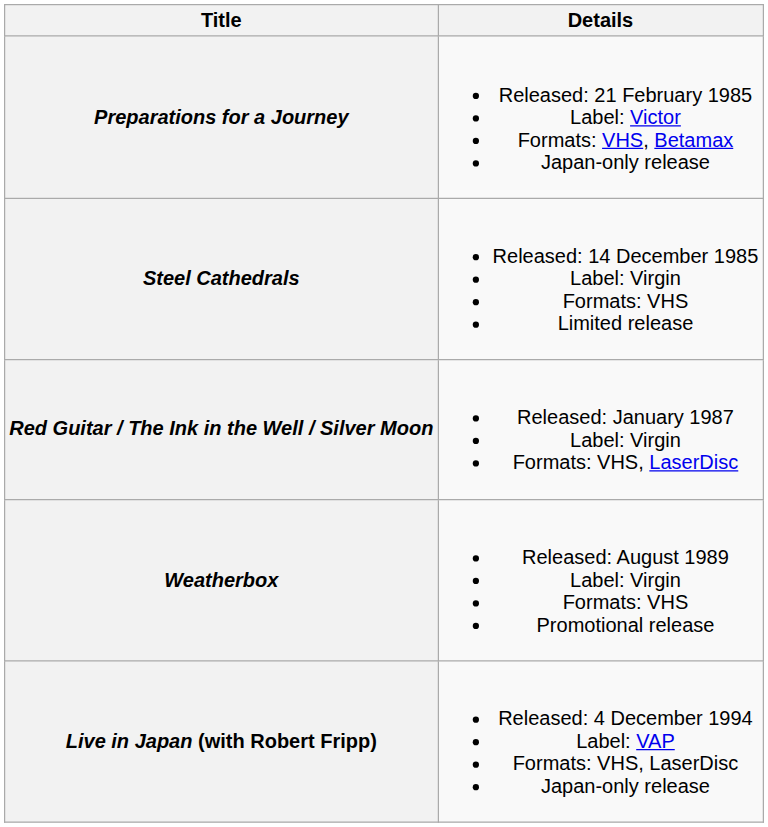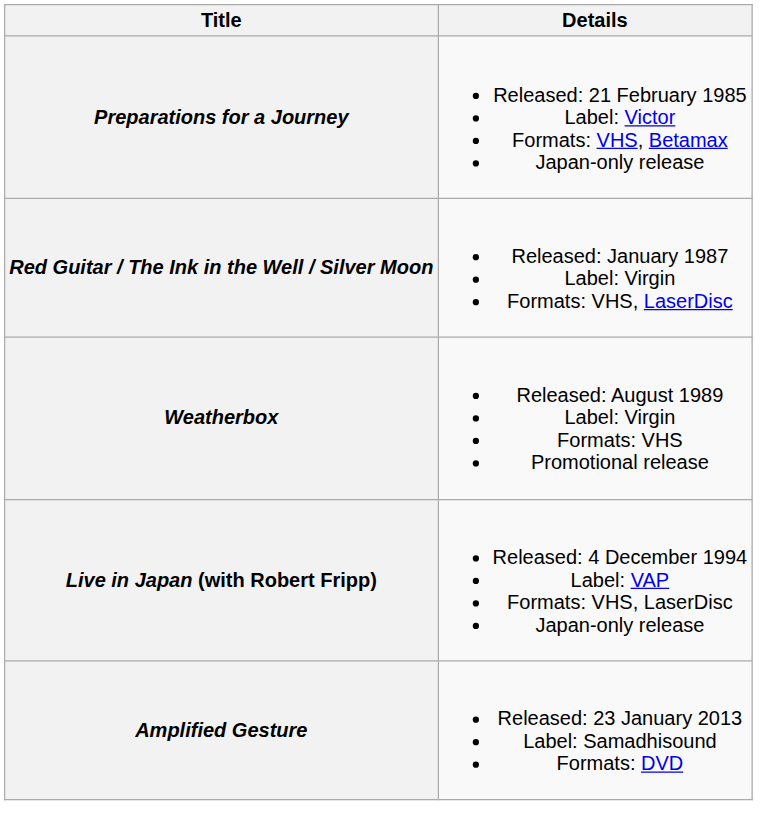 <table class="wikitable plainrowheaders" style="text-align:center;">
 <tr>
 <th scope="col">Title</th>
 <th scope="col">Details</th>
 </tr>
 <tr>
 <th scope="row"><em>Preparations for a Journey</em></th>
 <td><br><ul><li>Released: 21 February 1985</li><li>Label: <a href='#'>Victor</a></li><li>Formats: <a href='#'>VHS</a>, <a href='#'>Betamax</a></li><li>Japan-only release</li></ul></td>
-</tr>
-<tr>
-<th scope="row"><em>Steel Cathedrals</em></th>
-<td><br><ul><li>Released: 14 December 1985</li><li>Label: Virgin</li><li>Formats: VHS</li><li>Limited release</li></ul></td>
 </tr>
 <tr>
 <th scope="row"><em>Red Guitar / The Ink in the Well / Silver Moon</em></th>
 <td><br><ul><li>Released: January 1987</li><li>Label: Virgin</li><li>Formats: VHS, <a href='#'>LaserDisc</a></li></ul></td>
 </tr>
 <tr>
 <th scope="row"><em>Weatherbox</em></th>
 <td><br><ul><li>Released: August 1989</li><li>Label: Virgin</li><li>Formats: VHS</li><li>Promotional release</li></ul></td>
 </tr>
 <tr>
 <th scope="row"><em>Live in Japan</em> (with Robert Fripp)</th>
 <td><br><ul><li>Released: 4 December 1994</li><li>Label: <a href='#'>VAP</a></li><li>Formats: VHS, LaserDisc</li><li>Japan-only release</li></ul></td>
 </tr>
+<tr>
+<th scope="row"><em>Amplified Gesture</em></th>
+<td><br><ul><li>Released: 23 January 2013</li><li>Label: Samadhisound</li><li>Formats: <a href='#'>DVD</a></li></ul></td>
+</tr>
 </table>
